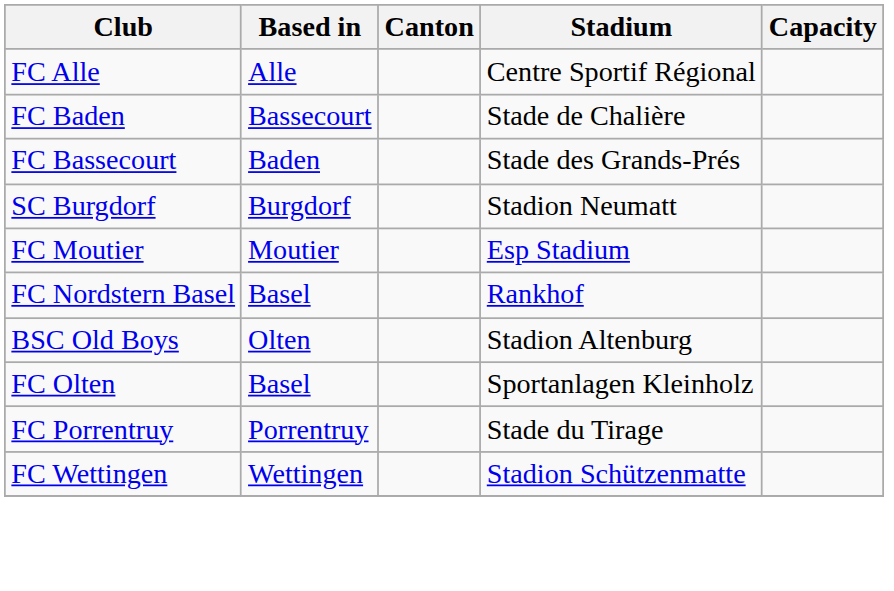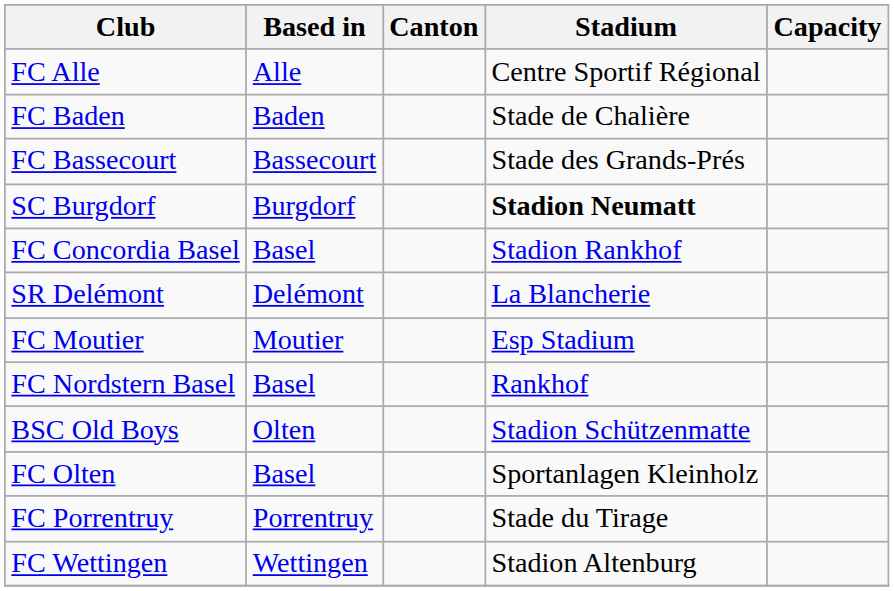 <table class="wikitable">
 <tr>
 <th>Club</th>
 <th>Based in</th>
 <th>Canton</th>
 <th>Stadium</th>
 <th>Capacity</th>
 </tr>
 <tr>
 <td><a href='#'>FC Alle</a></td>
 <td><a href='#'>Alle</a></td>
 <td></td>
 <td>Centre Sportif Régional</td>
 <td></td>
 </tr>
 <tr>
 <td><a href='#'>FC Baden</a></td>
-<td><a href='#'>Bassecourt</a></td>
+<td><a href='#'>Baden</a></td>
 <td></td>
 <td>Stade de Chalière</td>
 <td></td>
 </tr>
 <tr>
 <td><a href='#'>FC Bassecourt</a></td>
-<td><a href='#'>Baden</a></td>
+<td><a href='#'>Bassecourt</a></td>
 <td></td>
 <td>Stade des Grands-Prés</td>
 <td></td>
 </tr>
 <tr>
 <td><a href='#'>SC Burgdorf</a></td>
 <td><a href='#'>Burgdorf</a></td>
 <td></td>
-<td>Stadion Neumatt</td>
+<td><strong>Stadion Neumatt</strong></td>
+<td></td>
+</tr>
+<tr>
+<td><a href='#'>FC Concordia Basel</a></td>
+<td><a href='#'>Basel</a></td>
+<td></td>
+<td><a href='#'>Stadion Rankhof</a></td>
+<td></td>
+</tr>
+<tr>
+<td><a href='#'>SR Delémont</a></td>
+<td><a href='#'>Delémont</a></td>
+<td></td>
+<td><a href='#'>La Blancherie</a></td>
 <td></td>
 </tr>
 <tr>
 <td><a href='#'>FC Moutier</a></td>
 <td><a href='#'>Moutier</a></td>
 <td></td>
 <td><a href='#'>Esp Stadium</a></td>
 <td></td>
 </tr>
 <tr>
 <td><a href='#'>FC Nordstern Basel</a></td>
 <td><a href='#'>Basel</a></td>
 <td></td>
 <td><a href='#'>Rankhof</a></td>
 <td></td>
 </tr>
 <tr>
 <td><a href='#'>BSC Old Boys</a></td>
 <td><a href='#'>Olten</a></td>
 <td></td>
-<td>Stadion Altenburg</td>
+<td><a href='#'>Stadion Schützenmatte</a></td>
 <td></td>
 </tr>
 <tr>
 <td><a href='#'>FC Olten</a></td>
 <td><a href='#'>Basel</a></td>
 <td></td>
 <td>Sportanlagen Kleinholz</td>
 <td></td>
 </tr>
 <tr>
 <td><a href='#'>FC Porrentruy</a></td>
 <td><a href='#'>Porrentruy</a></td>
 <td></td>
 <td>Stade du Tirage</td>
 <td></td>
 </tr>
 <tr>
 <td><a href='#'>FC Wettingen</a></td>
 <td><a href='#'>Wettingen</a></td>
 <td></td>
-<td><a href='#'>Stadion Schützenmatte</a></td>
+<td>Stadion Altenburg</td>
 <td></td>
 </tr>
 <tr>
 </tr>
 </table>
